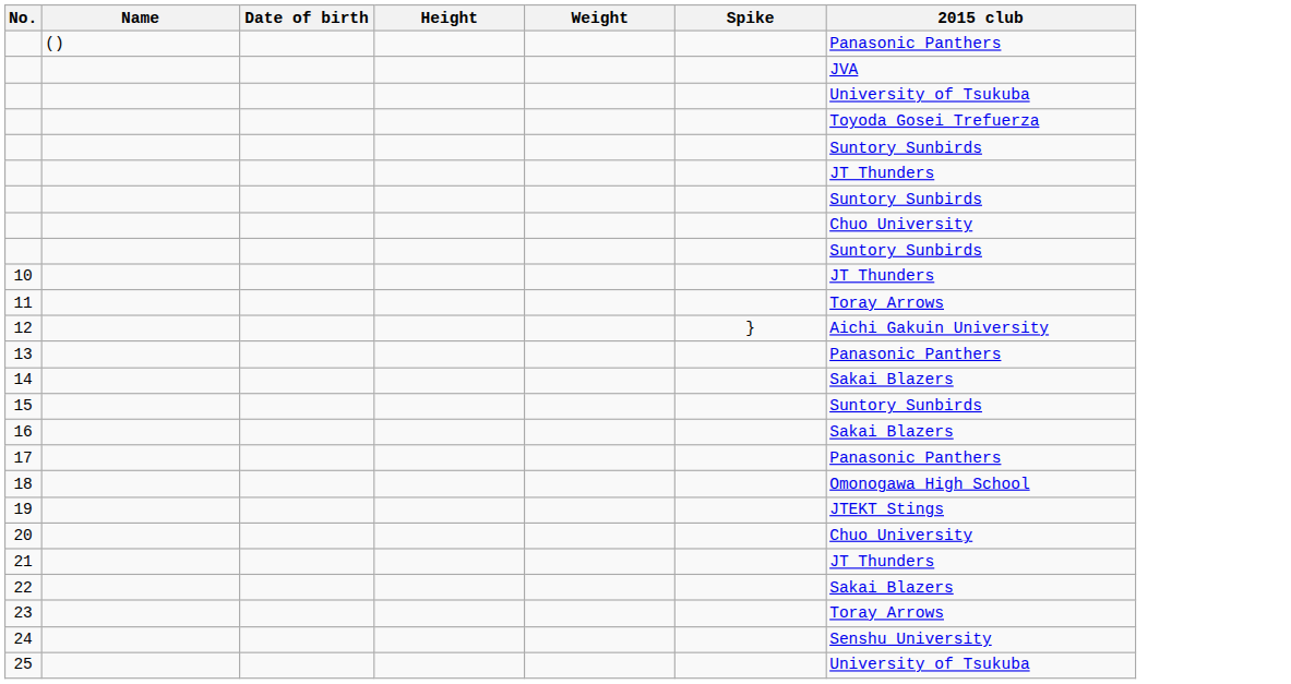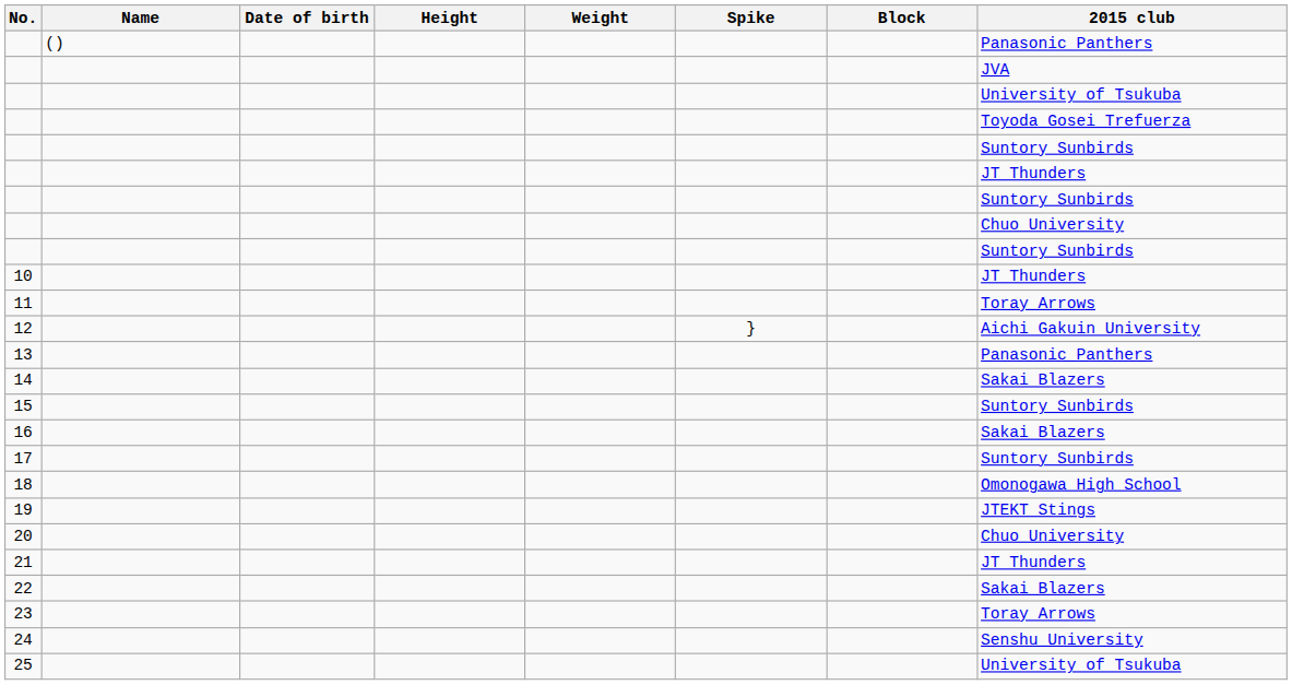 <table class="wikitable sortable" style="font-size:100%; text-align:center;">
 <tr>
 <th>No.</th>
 <th style="width:12em">Name</th>
 <th style="width:8em">Date of birth</th>
 <th style="width:9em">Height</th>
 <th style="width:9em">Weight</th>
 <th style="width:9em">Spike</th>
+<th style="width:9em">Block</th>
 <th style="width:19em">2015 club</th>
 </tr>
 <tr>
 <td></td>
 <td align=left> ()</td>
 <td align=right></td>
+<td></td>
 <td></td>
 <td></td>
 <td></td>
 <td align=left> <a href='#'>Panasonic Panthers</a></td>
 </tr>
 <tr>
 <td></td>
 <td align=left></td>
 <td align=right></td>
 <td></td>
 <td></td>
 <td></td>
+<td></td>
 <td align=left> <a href='#'>JVA</a></td>
 </tr>
 <tr>
 <td></td>
 <td align=left></td>
 <td align=right></td>
+<td></td>
 <td></td>
 <td></td>
 <td></td>
 <td align=left> <a href='#'>University of Tsukuba</a></td>
 </tr>
 <tr>
 <td></td>
 <td align=left></td>
 <td align=right></td>
 <td></td>
 <td></td>
 <td></td>
+<td></td>
 <td align=left> <a href='#'>Toyoda Gosei Trefuerza</a></td>
 </tr>
 <tr>
 <td></td>
 <td align=left></td>
 <td align=right></td>
+<td></td>
 <td></td>
 <td></td>
 <td></td>
 <td align=left> <a href='#'>Suntory Sunbirds</a></td>
 </tr>
 <tr>
 <td></td>
 <td align=left></td>
 <td align=right></td>
 <td></td>
 <td></td>
 <td></td>
+<td></td>
 <td align=left> <a href='#'>JT Thunders</a></td>
 </tr>
 <tr>
 <td></td>
 <td align=left></td>
 <td align=right></td>
+<td></td>
 <td></td>
 <td></td>
 <td></td>
 <td align=left> <a href='#'>Suntory Sunbirds</a></td>
 </tr>
 <tr>
 <td></td>
 <td align=left></td>
 <td align=right></td>
 <td></td>
 <td></td>
 <td></td>
+<td></td>
 <td align=left> <a href='#'>Chuo University</a></td>
 </tr>
 <tr>
 <td></td>
 <td align=left></td>
 <td align=right></td>
+<td></td>
 <td></td>
 <td></td>
 <td></td>
 <td align=left> <a href='#'>Suntory Sunbirds</a></td>
 </tr>
 <tr>
 <td>10</td>
 <td align=left></td>
 <td align=right></td>
 <td></td>
 <td></td>
 <td></td>
+<td></td>
 <td align=left> <a href='#'>JT Thunders</a></td>
 </tr>
 <tr>
 <td>11</td>
 <td align=left></td>
 <td align=right></td>
+<td></td>
 <td></td>
 <td></td>
 <td></td>
 <td align=left> <a href='#'>Toray Arrows</a></td>
 </tr>
 <tr>
 <td>12</td>
 <td align=left></td>
 <td align=right></td>
 <td></td>
 <td></td>
 <td>}</td>
+<td></td>
 <td align=left> <a href='#'>Aichi Gakuin University</a></td>
 </tr>
 <tr>
 <td>13</td>
 <td align=left></td>
 <td align=right></td>
+<td></td>
 <td></td>
 <td></td>
 <td></td>
 <td align=left> <a href='#'>Panasonic Panthers</a></td>
 </tr>
 <tr>
 <td>14</td>
 <td align=left></td>
 <td align=right></td>
 <td></td>
 <td></td>
 <td></td>
+<td></td>
 <td align=left> <a href='#'>Sakai Blazers</a></td>
 </tr>
 <tr>
 <td>15</td>
 <td align=left></td>
 <td align=right></td>
+<td></td>
 <td></td>
 <td></td>
 <td></td>
 <td align=left> <a href='#'>Suntory Sunbirds</a></td>
 </tr>
 <tr>
 <td>16</td>
 <td align=left></td>
 <td align=right></td>
 <td></td>
 <td></td>
 <td></td>
+<td></td>
 <td align=left> <a href='#'>Sakai Blazers</a></td>
 </tr>
 <tr>
 <td>17</td>
 <td align=left></td>
 <td align=right></td>
 <td></td>
 <td></td>
 <td></td>
-<td align=left> <a href='#'>Panasonic Panthers</a></td>
+<td></td>
+<td align=left> <a href='#'>Suntory Sunbirds</a></td>
 </tr>
 <tr>
 <td>18</td>
 <td align=left></td>
 <td align=right></td>
+<td></td>
 <td></td>
 <td></td>
 <td></td>
 <td align=left> <a href='#'>Omonogawa High School</a></td>
 </tr>
 <tr>
 <td>19</td>
 <td align=left></td>
 <td align=right></td>
 <td></td>
 <td></td>
 <td></td>
+<td></td>
 <td align=left> <a href='#'>JTEKT Stings</a></td>
 </tr>
 <tr>
 <td>20</td>
 <td align=left></td>
 <td align=right></td>
+<td></td>
 <td></td>
 <td></td>
 <td></td>
 <td align=left> <a href='#'>Chuo University</a></td>
 </tr>
 <tr>
 <td>21</td>
 <td align=left></td>
 <td align=right></td>
 <td></td>
 <td></td>
 <td></td>
+<td></td>
 <td align=left> <a href='#'>JT Thunders</a></td>
 </tr>
 <tr>
 <td>22</td>
 <td align=left></td>
 <td align=right></td>
+<td></td>
 <td></td>
 <td></td>
 <td></td>
 <td align=left> <a href='#'>Sakai Blazers</a></td>
 </tr>
 <tr>
 <td>23</td>
 <td align=left></td>
 <td align=right></td>
 <td></td>
 <td></td>
 <td></td>
+<td></td>
 <td align=left> <a href='#'>Toray Arrows</a></td>
 </tr>
 <tr>
 <td>24</td>
 <td align=left></td>
 <td align=right></td>
+<td></td>
 <td></td>
 <td></td>
 <td></td>
 <td align=left> <a href='#'>Senshu University</a></td>
 </tr>
 <tr>
 <td>25</td>
 <td align=left></td>
 <td align=right></td>
 <td></td>
 <td></td>
 <td></td>
+<td></td>
 <td align=left> <a href='#'>University of Tsukuba</a></td>
 </tr>
 </table>
